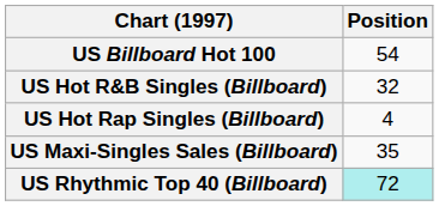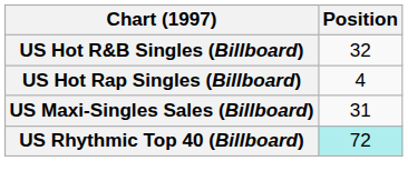 <table class="wikitable sortable plainrowheaders" style="text-align:center">
 <tr>
 <th scope="col">Chart (1997)</th>
 <th scope="col">Position</th>
-</tr>
-<tr>
-<th scope="row">US <em>Billboard</em> Hot 100</th>
-<td>54</td>
 </tr>
 <tr>
 <th scope="row">US Hot R&B Singles (<em>Billboard</em>)</th>
 <td>32</td>
 </tr>
 <tr>
 <th scope="row">US Hot Rap Singles (<em>Billboard</em>)</th>
 <td>4</td>
 </tr>
 <tr>
 <th scope="row">US Maxi-Singles Sales (<em>Billboard</em>)</th>
-<td>35</td>
+<td>31</td>
 </tr>
 <tr>
 <th scope="row">US Rhythmic Top 40 (<em>Billboard</em>)</th>
 <td style="background: paleturquoise;">72</td>
 </tr>
 </table>
